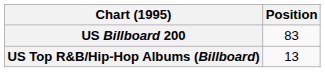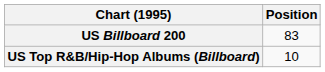 <table class="wikitable sortable plainrowheaders" style="text-align:center">
 <tr>
 <th scope="col">Chart (1995)</th>
 <th scope="col">Position</th>
 </tr>
 <tr>
 <th scope="row">US <em>Billboard</em> 200</th>
 <td>83</td>
 </tr>
 <tr>
 <th scope="row">US Top R&B/Hip-Hop Albums (<em>Billboard</em>)</th>
-<td>13</td>
+<td>10</td>
 </tr>
 </table>
